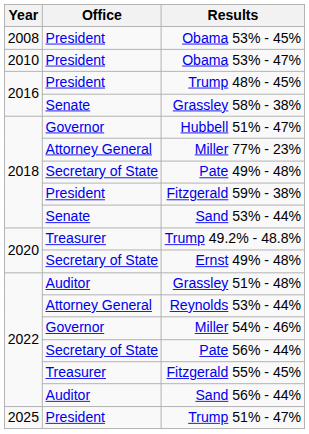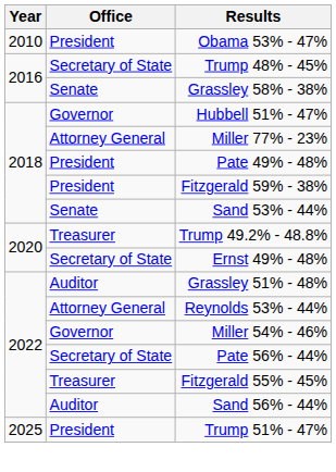 <table class=wikitable>
 <tr>
 <th>Year</th>
 <th>Office</th>
 <th>Results</th>
-</tr>
-<tr>
-<td>2008</td>
-<td><a href='#'>President</a></td>
-<td align="right" ><a href='#'>Obama</a> 53% - 45%</td>
 </tr>
 <tr>
 <td>2010</td>
 <td><a href='#'>President</a></td>
 <td align="right" ><a href='#'>Obama</a> 53% - 47%</td>
 </tr>
 <tr>
 <td rowspan=2>2016</td>
-<td><a href='#'>President</a></td>
+<td><a href='#'>Secretary of State</a></td>
 <td align="right" ><a href='#'>Trump</a> 48% - 45%</td>
 </tr>
 <tr>
 <td><a href='#'>Senate</a></td>
 <td align="right" ><a href='#'>Grassley</a> 58% - 38%</td>
 </tr>
 <tr>
 <td rowspan=5>2018</td>
 <td><a href='#'>Governor</a></td>
 <td align="right" ><a href='#'>Hubbell</a> 51% - 47%</td>
 </tr>
 <tr>
 <td><a href='#'>Attorney General</a></td>
 <td align="right" ><a href='#'>Miller</a> 77% - 23%</td>
 </tr>
 <tr>
-<td><a href='#'>Secretary of State</a></td>
+<td><a href='#'>President</a></td>
 <td align="right" ><a href='#'>Pate</a> 49% - 48%</td>
 </tr>
 <tr>
 <td><a href='#'>President</a></td>
 <td align="right" ><a href='#'>Fitzgerald</a> 59% - 38%</td>
 </tr>
 <tr>
 <td><a href='#'>Senate</a></td>
 <td align="right" ><a href='#'>Sand</a> 53% - 44%</td>
 </tr>
 <tr>
 <td rowspan=2>2020</td>
 <td><a href='#'>Treasurer</a></td>
 <td align="right" ><a href='#'>Trump</a> 49.2% - 48.8%</td>
 </tr>
 <tr>
 <td><a href='#'>Secretary of State</a></td>
 <td align="right" ><a href='#'>Ernst</a> 49% - 48%</td>
 </tr>
 <tr>
 <td rowspan=6>2022</td>
 <td><a href='#'>Auditor</a></td>
 <td align="right" ><a href='#'>Grassley</a> 51% - 48%</td>
 </tr>
 <tr>
 <td><a href='#'>Attorney General</a></td>
 <td align="right" ><a href='#'>Reynolds</a> 53% - 44%</td>
 </tr>
 <tr>
 <td><a href='#'>Governor</a></td>
 <td align="right" ><a href='#'>Miller</a> 54% - 46%</td>
 </tr>
 <tr>
 <td><a href='#'>Secretary of State</a></td>
 <td align="right" ><a href='#'>Pate</a> 56% - 44%</td>
 </tr>
 <tr>
 <td><a href='#'>Treasurer</a></td>
 <td align="right" ><a href='#'>Fitzgerald</a> 55% - 45%</td>
 </tr>
 <tr>
 <td><a href='#'>Auditor</a></td>
 <td align="right" ><a href='#'>Sand</a> 56% - 44%</td>
 </tr>
 <tr>
 <td>2025</td>
 <td><a href='#'>President</a></td>
 <td align="right" ><a href='#'>Trump</a> 51% - 47%</td>
 </tr>
 </table>
